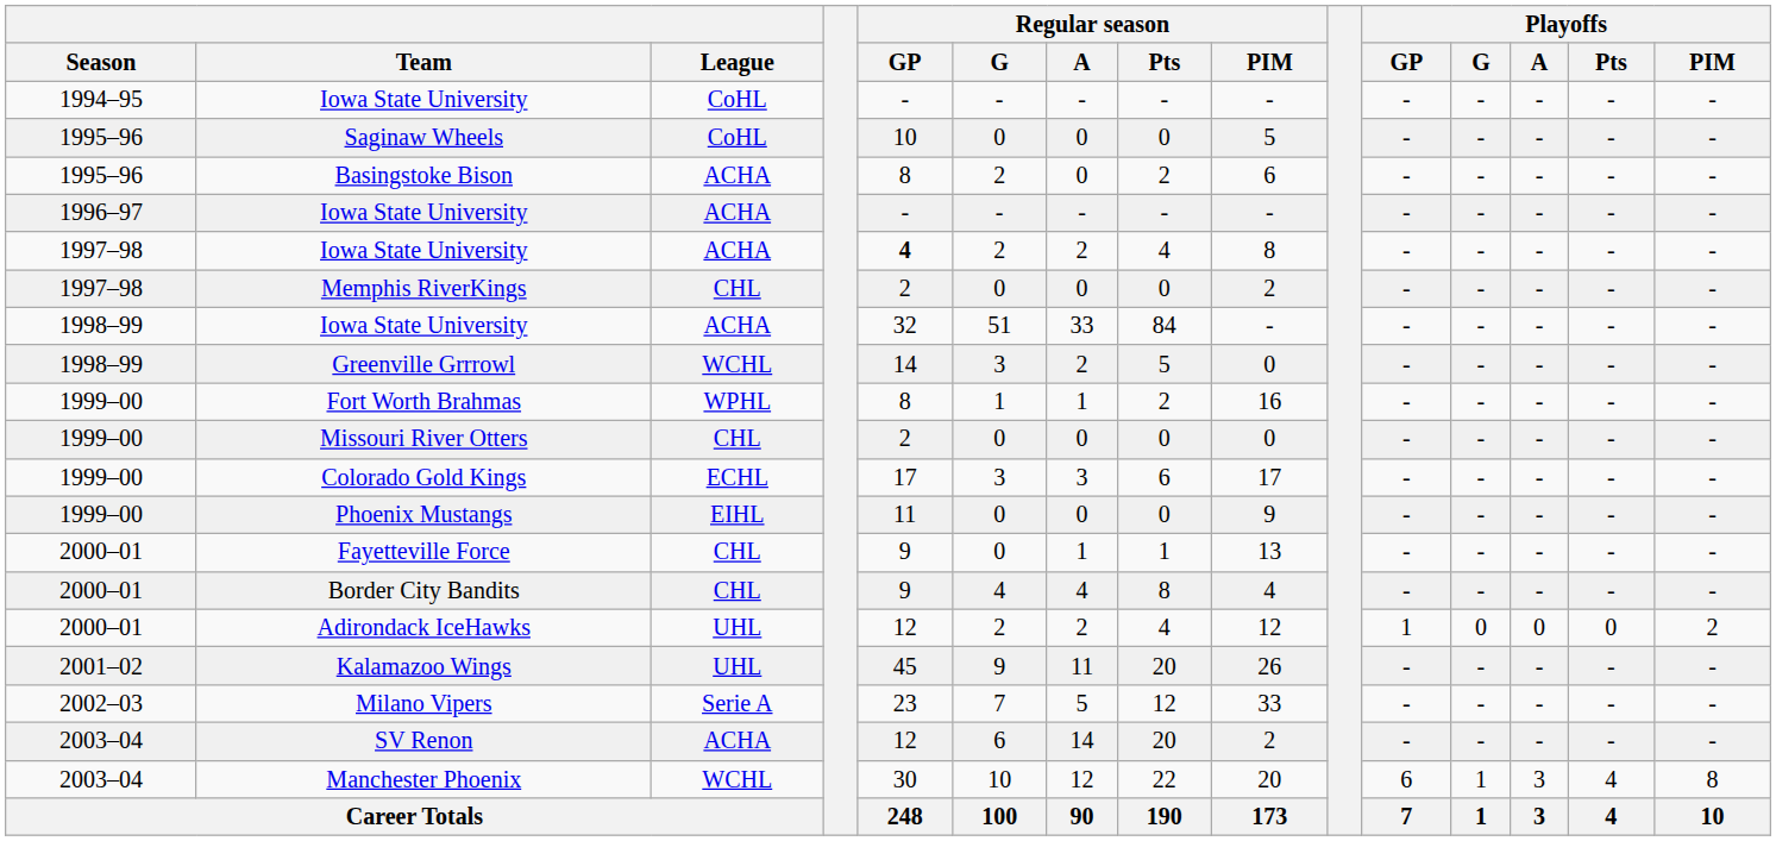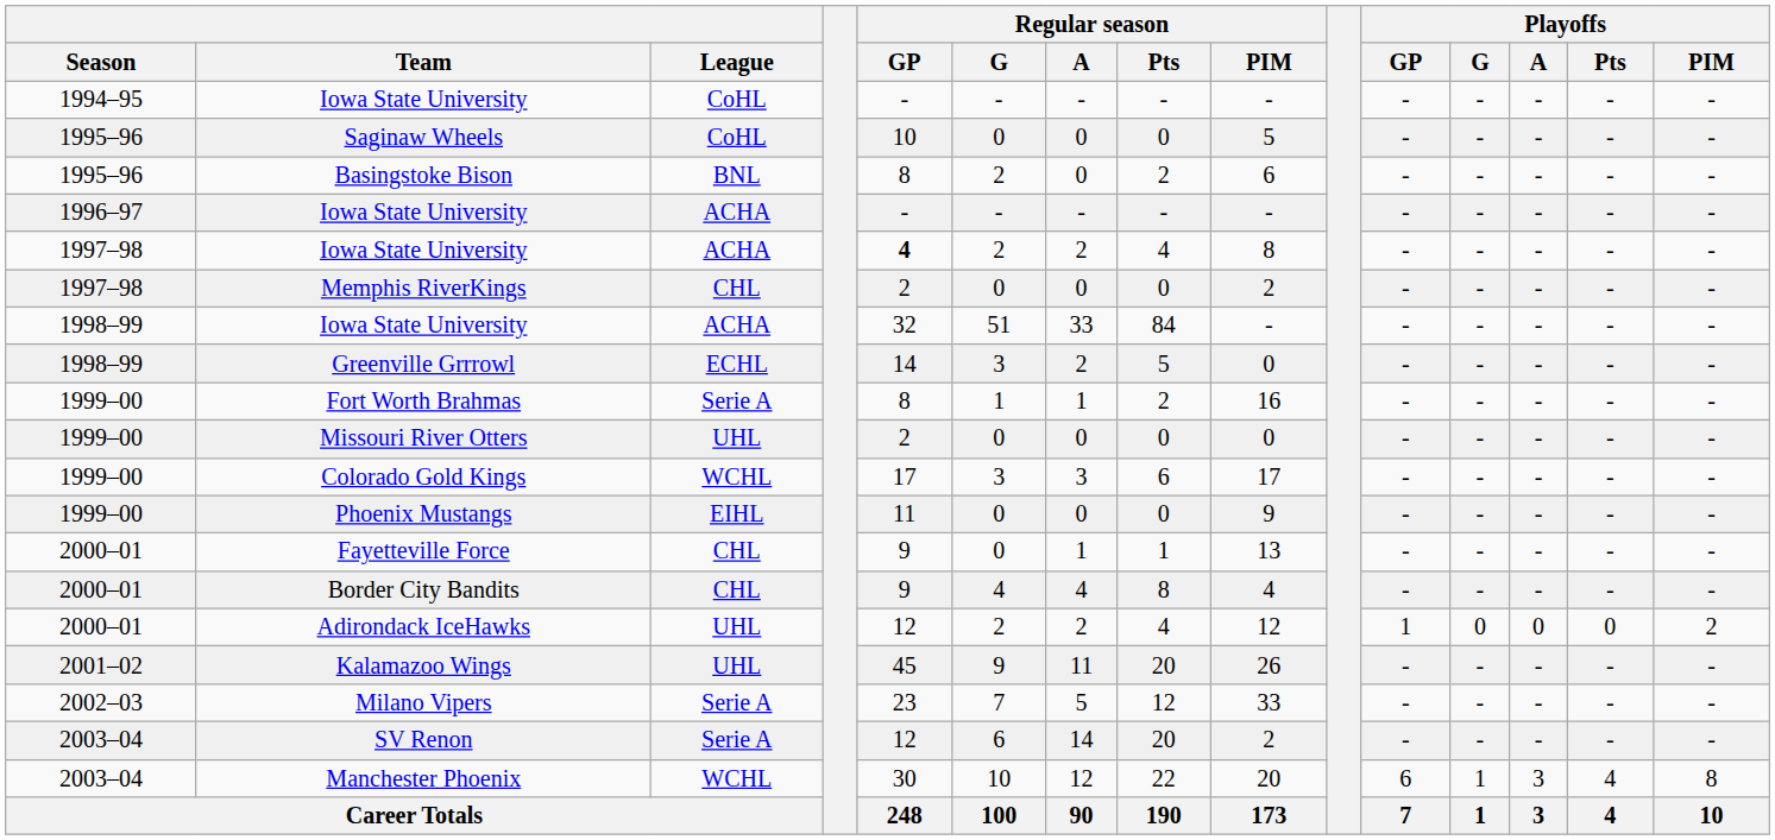 <table class="wikitable"| BORDER="0" CELLPADDING="1" CELLSPACING="0" width="75%" style="text-align:center">
 <tr bgcolor="#e0e0e0">
 <th colspan="3" bgcolor="#ffffff"> </th>
 <th rowspan="99" bgcolor="#ffffff"> </th>
 <th colspan="5">Regular season</th>
 <th rowspan="99" bgcolor="#ffffff"> </th>
 <th colspan="5">Playoffs</th>
 </tr>
 <tr bgcolor="#e0e0e0">
 <th>Season</th>
 <th>Team</th>
 <th>League</th>
 <th>GP</th>
 <th>G</th>
 <th>A</th>
 <th>Pts</th>
 <th>PIM</th>
 <th>GP</th>
 <th>G</th>
 <th>A</th>
 <th>Pts</th>
 <th>PIM</th>
 </tr>
 <tr ALIGN="center">
 <td>1994–95</td>
 <td><a href='#'>Iowa State University</a></td>
 <td><a href='#'>CoHL</a></td>
 <td>-</td>
 <td>-</td>
 <td>-</td>
 <td>-</td>
 <td>-</td>
 <td>-</td>
 <td>-</td>
 <td>-</td>
 <td>-</td>
 <td>-</td>
 </tr>
 <tr ALIGN="center" bgcolor="#f0f0f0">
 <td>1995–96</td>
 <td><a href='#'>Saginaw Wheels</a></td>
 <td><a href='#'>CoHL</a></td>
 <td>10</td>
 <td>0</td>
 <td>0</td>
 <td>0</td>
 <td>5</td>
 <td>-</td>
 <td>-</td>
 <td>-</td>
 <td>-</td>
 <td>-</td>
 </tr>
 <tr ALIGN="center">
 <td>1995–96</td>
 <td><a href='#'>Basingstoke Bison</a></td>
-<td><a href='#'>ACHA</a></td>
+<td><a href='#'>BNL</a></td>
 <td>8</td>
 <td>2</td>
 <td>0</td>
 <td>2</td>
 <td>6</td>
 <td>-</td>
 <td>-</td>
 <td>-</td>
 <td>-</td>
 <td>-</td>
 </tr>
 <tr ALIGN="center" bgcolor="#f0f0f0">
 <td>1996–97</td>
 <td><a href='#'>Iowa State University</a></td>
 <td><a href='#'>ACHA</a></td>
 <td>-</td>
 <td>-</td>
 <td>-</td>
 <td>-</td>
 <td>-</td>
 <td>-</td>
 <td>-</td>
 <td>-</td>
 <td>-</td>
 <td>-</td>
 </tr>
 <tr ALIGN="center">
 <td>1997–98</td>
 <td><a href='#'>Iowa State University</a></td>
 <td><a href='#'>ACHA</a></td>
 <td><strong>4</strong></td>
 <td>2</td>
 <td>2</td>
 <td>4</td>
 <td>8</td>
 <td>-</td>
 <td>-</td>
 <td>-</td>
 <td>-</td>
 <td>-</td>
 </tr>
 <tr ALIGN="center" bgcolor="#f0f0f0">
 <td>1997–98</td>
 <td><a href='#'>Memphis RiverKings</a></td>
 <td><a href='#'>CHL</a></td>
 <td>2</td>
 <td>0</td>
 <td>0</td>
 <td>0</td>
 <td>2</td>
 <td>-</td>
 <td>-</td>
 <td>-</td>
 <td>-</td>
 <td>-</td>
 </tr>
 <tr ALIGN="center">
 <td>1998–99</td>
 <td><a href='#'>Iowa State University</a></td>
 <td><a href='#'>ACHA</a></td>
 <td>32</td>
 <td>51</td>
 <td>33</td>
 <td>84</td>
 <td>-</td>
 <td>-</td>
 <td>-</td>
 <td>-</td>
 <td>-</td>
 <td>-</td>
 </tr>
 <tr ALIGN="center" bgcolor="#f0f0f0">
 <td>1998–99</td>
 <td><a href='#'>Greenville Grrrowl</a></td>
-<td><a href='#'>WCHL</a></td>
+<td><a href='#'>ECHL</a></td>
 <td>14</td>
 <td>3</td>
 <td>2</td>
 <td>5</td>
 <td>0</td>
 <td>-</td>
 <td>-</td>
 <td>-</td>
 <td>-</td>
 <td>-</td>
 </tr>
 <tr ALIGN="center">
 <td>1999–00</td>
 <td><a href='#'>Fort Worth Brahmas</a></td>
-<td><a href='#'>WPHL</a></td>
+<td><a href='#'>Serie A</a></td>
 <td>8</td>
 <td>1</td>
 <td>1</td>
 <td>2</td>
 <td>16</td>
 <td>-</td>
 <td>-</td>
 <td>-</td>
 <td>-</td>
 <td>-</td>
 </tr>
 <tr ALIGN="center" bgcolor="#f0f0f0">
 <td>1999–00</td>
 <td><a href='#'>Missouri River Otters</a></td>
-<td><a href='#'>CHL</a></td>
+<td><a href='#'>UHL</a></td>
 <td>2</td>
 <td>0</td>
 <td>0</td>
 <td>0</td>
 <td>0</td>
 <td>-</td>
 <td>-</td>
 <td>-</td>
 <td>-</td>
 <td>-</td>
 </tr>
 <tr ALIGN="center">
 <td>1999–00</td>
 <td><a href='#'>Colorado Gold Kings</a></td>
-<td><a href='#'>ECHL</a></td>
+<td><a href='#'>WCHL</a></td>
 <td>17</td>
 <td>3</td>
 <td>3</td>
 <td>6</td>
 <td>17</td>
 <td>-</td>
 <td>-</td>
 <td>-</td>
 <td>-</td>
 <td>-</td>
 </tr>
 <tr ALIGN="center" bgcolor="#f0f0f0">
 <td>1999–00</td>
 <td><a href='#'>Phoenix Mustangs</a></td>
 <td><a href='#'>EIHL</a></td>
 <td>11</td>
 <td>0</td>
 <td>0</td>
 <td>0</td>
 <td>9</td>
 <td>-</td>
 <td>-</td>
 <td>-</td>
 <td>-</td>
 <td>-</td>
 </tr>
 <tr ALIGN="center">
 <td>2000–01</td>
 <td><a href='#'>Fayetteville Force</a></td>
 <td><a href='#'>CHL</a></td>
 <td>9</td>
 <td>0</td>
 <td>1</td>
 <td>1</td>
 <td>13</td>
 <td>-</td>
 <td>-</td>
 <td>-</td>
 <td>-</td>
 <td>-</td>
 </tr>
 <tr ALIGN="center" bgcolor="#f0f0f0">
 <td>2000–01</td>
 <td>Border City Bandits</td>
 <td><a href='#'>CHL</a></td>
 <td>9</td>
 <td>4</td>
 <td>4</td>
 <td>8</td>
 <td>4</td>
 <td>-</td>
 <td>-</td>
 <td>-</td>
 <td>-</td>
 <td>-</td>
 </tr>
 <tr ALIGN="center">
 <td>2000–01</td>
 <td><a href='#'>Adirondack IceHawks</a></td>
 <td><a href='#'>UHL</a></td>
 <td>12</td>
 <td>2</td>
 <td>2</td>
 <td>4</td>
 <td>12</td>
 <td>1</td>
 <td>0</td>
 <td>0</td>
 <td>0</td>
 <td>2</td>
 </tr>
 <tr ALIGN="center" bgcolor="#f0f0f0">
 <td>2001–02</td>
 <td><a href='#'>Kalamazoo Wings</a></td>
 <td><a href='#'>UHL</a></td>
 <td>45</td>
 <td>9</td>
 <td>11</td>
 <td>20</td>
 <td>26</td>
 <td>-</td>
 <td>-</td>
 <td>-</td>
 <td>-</td>
 <td>-</td>
 </tr>
 <tr ALIGN="center">
 <td>2002–03</td>
 <td><a href='#'>Milano Vipers</a></td>
 <td><a href='#'>Serie A</a></td>
 <td>23</td>
 <td>7</td>
 <td>5</td>
 <td>12</td>
 <td>33</td>
 <td>-</td>
 <td>-</td>
 <td>-</td>
 <td>-</td>
 <td>-</td>
 </tr>
 <tr ALIGN="center" bgcolor="#f0f0f0">
 <td>2003–04</td>
 <td><a href='#'>SV Renon</a></td>
-<td><a href='#'>ACHA</a></td>
+<td><a href='#'>Serie A</a></td>
 <td>12</td>
 <td>6</td>
 <td>14</td>
 <td>20</td>
 <td>2</td>
 <td>-</td>
 <td>-</td>
 <td>-</td>
 <td>-</td>
 <td>-</td>
 </tr>
 <tr ALIGN="center">
 <td>2003–04</td>
 <td><a href='#'>Manchester Phoenix</a></td>
 <td><a href='#'>WCHL</a></td>
 <td>30</td>
 <td>10</td>
 <td>12</td>
 <td>22</td>
 <td>20</td>
 <td>6</td>
 <td>1</td>
 <td>3</td>
 <td>4</td>
 <td>8</td>
 </tr>
 <tr bgcolor="#e0e0e0">
 <th colspan="3">Career Totals</th>
 <th>248</th>
 <th>100</th>
 <th>90</th>
 <th>190</th>
 <th>173</th>
 <th>7</th>
 <th>1</th>
 <th>3</th>
 <th>4</th>
 <th>10</th>
 </tr>
 </table>
